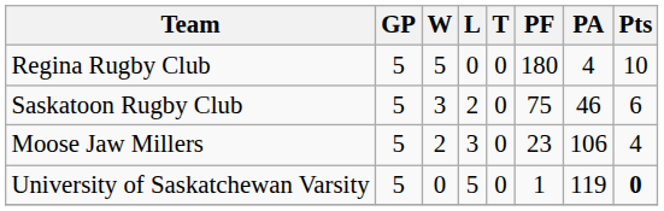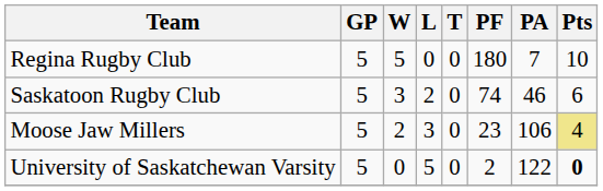 <table class="wikitable">
 <tr>
 <th>Team</th>
 <th>GP</th>
 <th>W</th>
 <th>L</th>
 <th>T</th>
 <th>PF</th>
 <th>PA</th>
 <th>Pts</th>
 </tr>
 <tr align="center">
 <td align="left">Regina Rugby Club</td>
 <td>5</td>
 <td>5</td>
 <td>0</td>
 <td>0</td>
 <td>180</td>
-<td>4</td>
+<td>7</td>
 <td>10</td>
 </tr>
 <tr align="center">
 <td align="left">Saskatoon Rugby Club</td>
 <td>5</td>
 <td>3</td>
 <td>2</td>
 <td>0</td>
-<td>75</td>
+<td>74</td>
 <td>46</td>
 <td>6</td>
 </tr>
 <tr align="center">
 <td align="left">Moose Jaw Millers</td>
 <td>5</td>
 <td>2</td>
 <td>3</td>
 <td>0</td>
 <td>23</td>
 <td>106</td>
-<td>4</td>
+<td style="background: khaki;">4</td>
 </tr>
 <tr align="center">
 <td align="left">University of Saskatchewan Varsity</td>
 <td>5</td>
 <td>0</td>
 <td>5</td>
 <td>0</td>
-<td>1</td>
-<td>119</td>
+<td>2</td>
+<td>122</td>
 <td><strong>0</strong></td>
 </tr>
 <tr align="center">
 </tr>
 </table>
